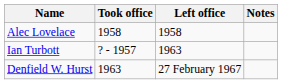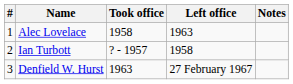 <table class="wikitable">
 <tr>
+<th>#</th>
 <th>Name</th>
 <th>Took office</th>
 <th>Left office</th>
 <th>Notes</th>
 </tr>
 <tr>
+<td>1</td>
 <td><a href='#'>Alec Lovelace</a></td>
 <td>1958</td>
+<td>1963</td>
+<td></td>
+</tr>
+<tr>
+<td>2</td>
+<td><a href='#'>Ian Turbott</a></td>
+<td>? - 1957</td>
 <td>1958</td>
 <td></td>
 </tr>
 <tr>
-<td><a href='#'>Ian Turbott</a></td>
-<td>? - 1957</td>
-<td>1963</td>
-<td></td>
-</tr>
-<tr>
+<td>3</td>
 <td><a href='#'>Denfield W. Hurst</a></td>
 <td>1963</td>
 <td>27 February 1967</td>
 <td></td>
 </tr>
 </table>
